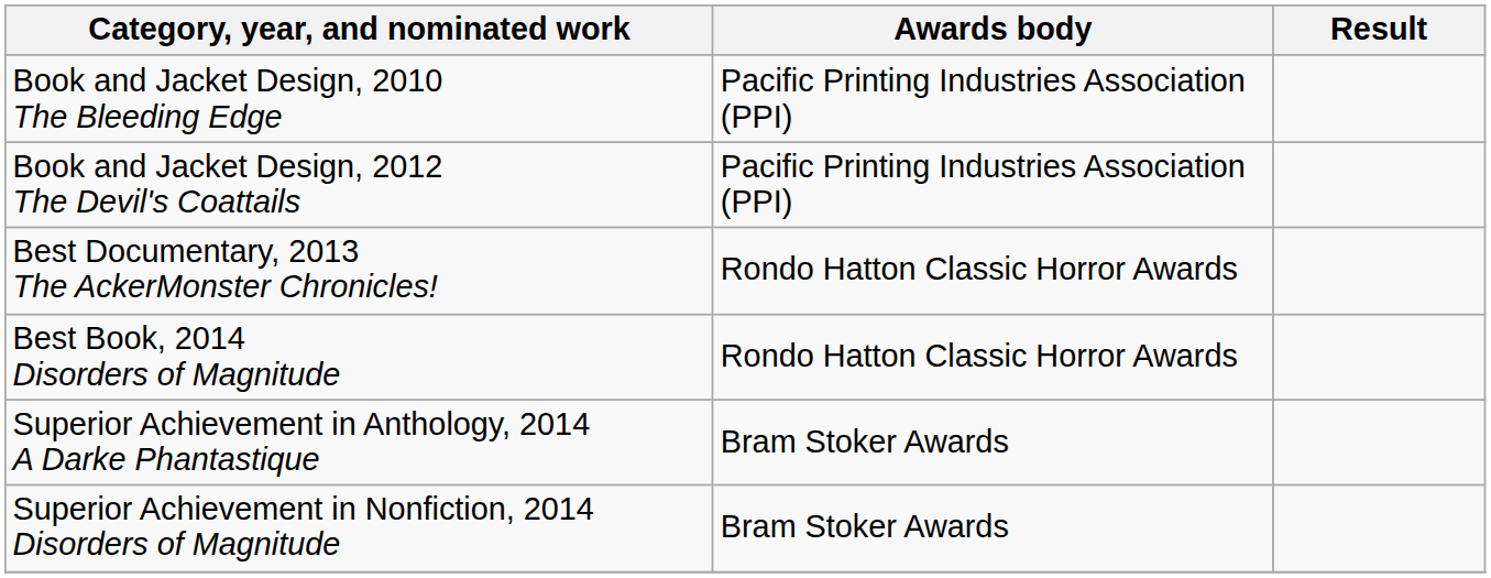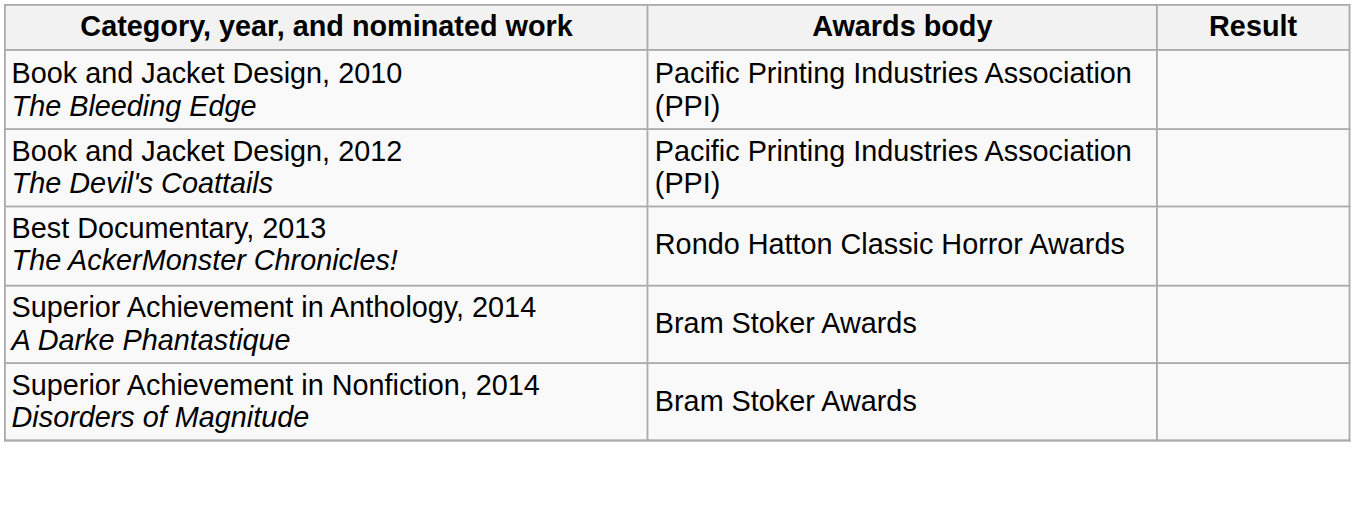 <table class="wikitable">
 <tr>
 <th style="width:350px;">Category, year, and nominated work</th>
 <th style="width:275px;">Awards body</th>
 <th style="width:100px;">Result</th>
 </tr>
 <tr>
 <td>Book and Jacket Design, 2010<br><em>The Bleeding Edge</em></td>
 <td>Pacific Printing Industries Association (PPI)</td>
 <td></td>
 </tr>
 <tr>
 <td>Book and Jacket Design, 2012<br><em>The Devil's Coattails</em></td>
 <td>Pacific Printing Industries Association (PPI)</td>
 <td></td>
 </tr>
 <tr>
 <td>Best Documentary, 2013<br><em>The AckerMonster Chronicles!</em></td>
 <td>Rondo Hatton Classic Horror Awards</td>
 <td></td>
 </tr>
 <tr>
-<td>Best Book, 2014<br><em>Disorders of Magnitude</em></td>
-<td>Rondo Hatton Classic Horror Awards</td>
-<td></td>
-</tr>
-<tr>
 <td>Superior Achievement in Anthology, 2014<br><em>A Darke Phantastique</em></td>
 <td>Bram Stoker Awards</td>
 <td></td>
 </tr>
 <tr>
 <td>Superior Achievement in Nonfiction, 2014<br><em>Disorders of Magnitude</em></td>
 <td>Bram Stoker Awards</td>
 <td></td>
 </tr>
 <tr>
 </tr>
 </table>
